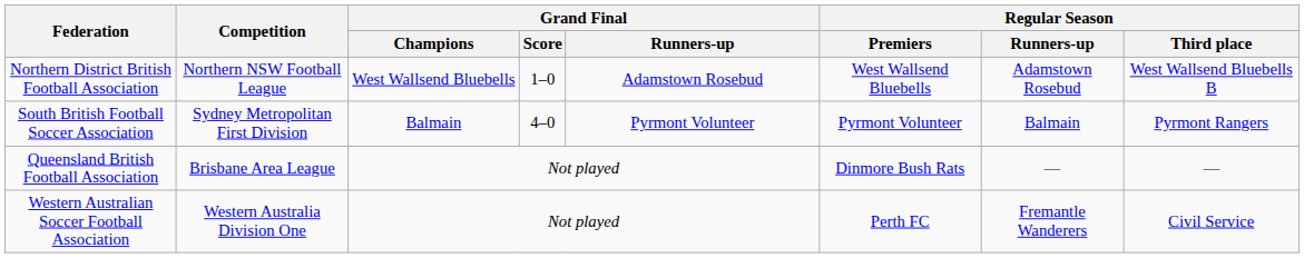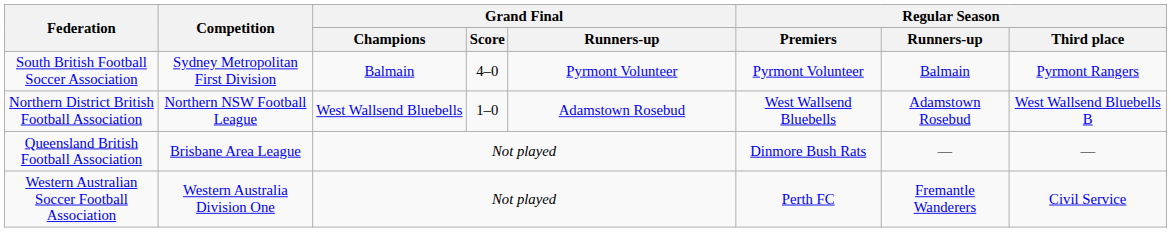 <table class="wikitable" width="100%">
 <tr>
 <th rowspan="2" style="width:10em">Federation</th>
 <th rowspan="2" style="width:10em">Competition</th>
 <th colspan="3" scope="col">Grand Final</th>
 <th colspan="3">Regular Season</th>
 </tr>
 <tr>
 <th style="width:10em">Champions</th>
 <th>Score</th>
 <th style="width:15em">Runners-up</th>
 <th>Premiers</th>
 <th>Runners-up</th>
 <th>Third place</th>
 </tr>
 <tr>
+<td align="center"><a href='#'>South British Football Soccer Association</a></td>
+<td align="center"><a href='#'>Sydney Metropolitan First Division</a></td>
+<td align="center"><a href='#'>Balmain</a></td>
+<td align="center">4–0</td>
+<td align="center"><a href='#'>Pyrmont Volunteer</a></td>
+<td align="center"><a href='#'>Pyrmont Volunteer</a></td>
+<td align="center"><a href='#'>Balmain</a></td>
+<td align="center"><a href='#'>Pyrmont Rangers</a></td>
+</tr>
+<tr>
 <td align="center"><a href='#'>Northern District British Football Association</a></td>
 <td align="center"><a href='#'>Northern NSW Football League</a></td>
 <td align="center"><a href='#'>West Wallsend Bluebells</a></td>
 <td align="center">1–0</td>
 <td align="center"><a href='#'>Adamstown Rosebud</a></td>
 <td align="center"><a href='#'>West Wallsend Bluebells</a></td>
 <td align="center"><a href='#'>Adamstown Rosebud</a></td>
 <td align="center"><a href='#'>West Wallsend Bluebells B</a></td>
-</tr>
-<tr>
-<td align="center"><a href='#'>South British Football Soccer Association</a></td>
-<td align="center"><a href='#'>Sydney Metropolitan First Division</a></td>
-<td align="center"><a href='#'>Balmain</a></td>
-<td align="center">4–0</td>
-<td align="center"><a href='#'>Pyrmont Volunteer</a></td>
-<td align="center"><a href='#'>Pyrmont Volunteer</a></td>
-<td align="center"><a href='#'>Balmain</a></td>
-<td align="center"><a href='#'>Pyrmont Rangers</a></td>
 </tr>
 <tr>
 <td align="center"><a href='#'>Queensland British Football Association</a></td>
 <td align="center"><a href='#'>Brisbane Area League</a></td>
 <td colspan="3" align="center"><em>Not played</em></td>
 <td align="center"><a href='#'>Dinmore Bush Rats</a></td>
 <td align="center">—</td>
 <td align="center">—</td>
 </tr>
 <tr>
 <td align="center"><a href='#'>Western Australian Soccer Football Association</a></td>
 <td align="center"><a href='#'>Western Australia Division One</a></td>
 <td colspan="3" align="center"><em>Not played</em></td>
 <td align="center"><a href='#'>Perth FC</a></td>
 <td align="center"><a href='#'>Fremantle Wanderers</a></td>
 <td align="center"><a href='#'>Civil Service</a></td>
 </tr>
 </table>
